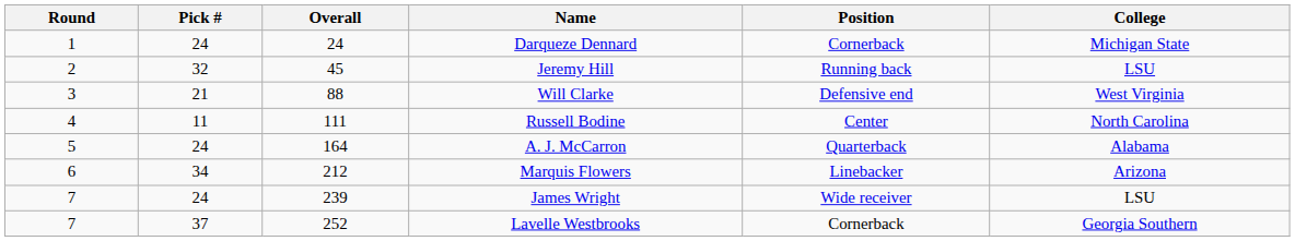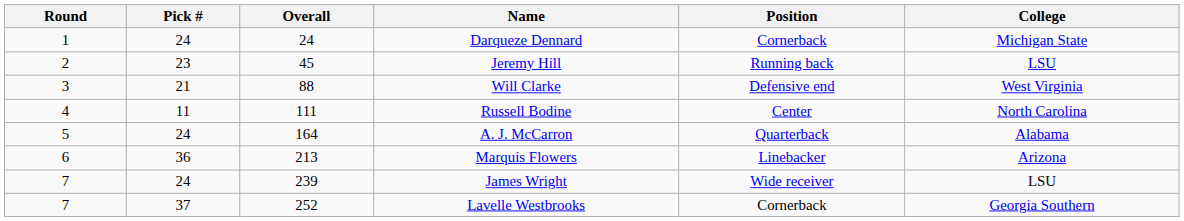 <table class="wikitable sortable sortable" style="width: 100%; text-align:center">
 <tr>
 <th>Round</th>
 <th>Pick #</th>
 <th>Overall</th>
 <th>Name</th>
 <th>Position</th>
 <th>College</th>
 </tr>
 <tr>
 <td>1</td>
 <td>24</td>
 <td>24</td>
 <td><a href='#'>Darqueze Dennard</a></td>
 <td><a href='#'>Cornerback</a></td>
 <td><a href='#'>Michigan State</a></td>
 </tr>
 <tr>
 <td>2</td>
-<td>32</td>
+<td>23</td>
 <td>45</td>
 <td><a href='#'>Jeremy Hill</a></td>
 <td><a href='#'>Running back</a></td>
 <td><a href='#'>LSU</a></td>
 </tr>
 <tr>
 <td>3</td>
 <td>21</td>
 <td>88</td>
 <td><a href='#'>Will Clarke</a></td>
 <td><a href='#'>Defensive end</a></td>
 <td><a href='#'>West Virginia</a></td>
 </tr>
 <tr>
 <td>4</td>
 <td>11</td>
 <td>111</td>
 <td><a href='#'>Russell Bodine</a></td>
 <td><a href='#'>Center</a></td>
 <td><a href='#'>North Carolina</a></td>
 </tr>
 <tr>
 <td>5</td>
 <td>24</td>
 <td>164</td>
 <td><a href='#'>A. J. McCarron</a></td>
 <td><a href='#'>Quarterback</a></td>
 <td><a href='#'>Alabama</a></td>
 </tr>
 <tr>
 <td>6</td>
-<td>34</td>
-<td>212</td>
+<td>36</td>
+<td>213</td>
 <td><a href='#'>Marquis Flowers</a></td>
 <td><a href='#'>Linebacker</a></td>
 <td><a href='#'>Arizona</a></td>
 </tr>
 <tr>
 <td>7</td>
 <td>24</td>
 <td>239</td>
 <td><a href='#'>James Wright</a></td>
 <td><a href='#'>Wide receiver</a></td>
 <td>LSU</td>
 </tr>
 <tr>
 <td>7</td>
 <td>37</td>
 <td>252</td>
 <td><a href='#'>Lavelle Westbrooks</a></td>
 <td>Cornerback</td>
 <td><a href='#'>Georgia Southern</a></td>
 </tr>
 </table>
